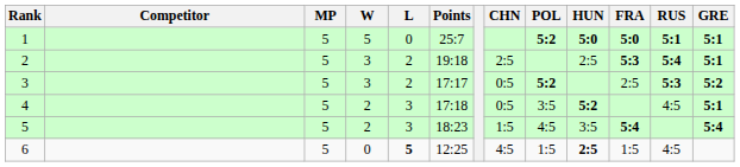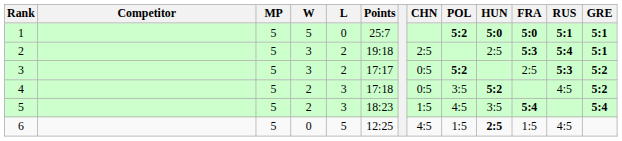 <table class="wikitable" style="text-align:center">
 <tr>
 <th>Rank</th>
 <th style="width:18em">Competitor</th>
 <th style="width:2.5em">MP</th>
 <th style="width:2.5em">W</th>
 <th style="width:2.5em">L</th>
 <th>Points</th>
 <th rowspan="7"> </th>
 <th style="width:2.5em">CHN</th>
 <th style="width:2.5em">POL</th>
 <th style="width:2.5em">HUN</th>
 <th style="width:2.5em">FRA</th>
 <th style="width:2.5em">RUS</th>
 <th style="width:2.5em">GRE</th>
 </tr>
 <tr style="background:#cfc;">
 <td>1</td>
 <td style="text-align:left"></td>
 <td>5</td>
 <td>5</td>
 <td>0</td>
 <td>25:7</td>
 <td></td>
 <td><strong>5:2</strong></td>
 <td><strong>5:0</strong></td>
 <td><strong>5:0</strong></td>
 <td><strong>5:1</strong></td>
 <td><strong>5:1</strong></td>
 </tr>
 <tr style="background:#cfc;">
 <td>2</td>
 <td style="text-align:left"></td>
 <td>5</td>
 <td>3</td>
 <td>2</td>
 <td>19:18</td>
 <td>2:5</td>
 <td></td>
 <td>2:5</td>
 <td><strong>5:3</strong></td>
 <td><strong>5:4</strong></td>
 <td><strong>5:1</strong></td>
 </tr>
 <tr style="background:#cfc;">
 <td>3</td>
 <td style="text-align:left"></td>
 <td>5</td>
 <td>3</td>
 <td>2</td>
 <td>17:17</td>
 <td>0:5</td>
 <td><strong>5:2</strong></td>
 <td></td>
 <td>2:5</td>
 <td><strong>5:3</strong></td>
 <td><strong>5:2</strong></td>
 </tr>
 <tr style="background:#cfc;">
 <td>4</td>
 <td style="text-align:left"></td>
 <td>5</td>
 <td>2</td>
 <td>3</td>
 <td>17:18</td>
 <td>0:5</td>
 <td>3:5</td>
 <td><strong>5:2</strong></td>
 <td></td>
 <td>4:5</td>
-<td><strong>5:1</strong></td>
+<td><strong>5:2</strong></td>
 </tr>
 <tr style="background:#cfc;">
 <td>5</td>
 <td style="text-align:left"></td>
 <td>5</td>
 <td>2</td>
 <td>3</td>
 <td>18:23</td>
 <td>1:5</td>
 <td>4:5</td>
 <td>3:5</td>
 <td><strong>5:4</strong></td>
 <td></td>
 <td><strong>5:4</strong></td>
 </tr>
 <tr>
 <td>6</td>
 <td style="text-align:left"></td>
 <td>5</td>
 <td>0</td>
-<td><strong>5</strong></td>
+<td>5</td>
 <td>12:25</td>
 <td>4:5</td>
 <td>1:5</td>
 <td><strong>2:5</strong></td>
 <td>1:5</td>
 <td>4:5</td>
 <td></td>
 </tr>
 </table>
